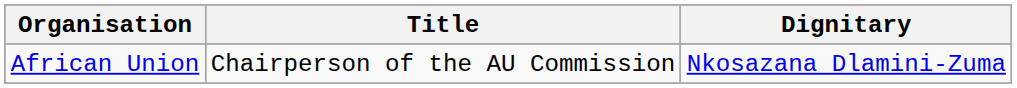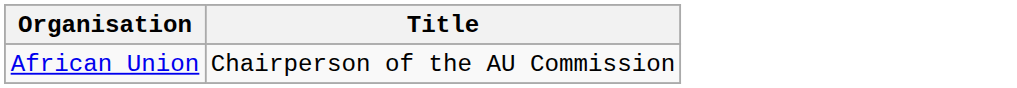 <table class="wikitable sortable">
 <tr>
 <th>Organisation</th>
 <th>Title</th>
-<th>Dignitary</th>
 </tr>
 <tr>
 <td><a href='#'>African Union</a></td>
 <td>Chairperson of the AU Commission</td>
-<td><a href='#'>Nkosazana Dlamini-Zuma</a></td>
 </tr>
 </table>
